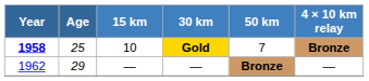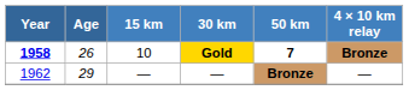 <table class="wikitable" style="font-size:95%; text-align:center; border:grey solid 1px; border-collapse:collapse; background:#ffffff;">
 <tr>
 <th style="background-color:#369; color:white; width:60px;"> Year </th>
 <th style="background-color:#369; color:white; width:40px;"> Age </th>
 <th style="background-color:#4180be; color:white; width:75px;"> 15 km </th>
 <th style="background-color:#4180be; color:white; width:75px;"> 30 km </th>
 <th style="background-color:#4180be; color:white; width:75px;"> 50 km </th>
 <th style="background-color:#4180be; color:white; width:75px;"> 4 × 10 km <br> relay </th>
 </tr>
 <tr>
 <td><strong><a href='#'>1958</a></strong></td>
-<td><em>25</em></td>
+<td><em>26</em></td>
 <td>10</td>
 <td style="background:gold;"><strong>Gold</strong></td>
-<td>7</td>
+<td><strong>7</strong></td>
 <td bgcolor="cc9966"><strong>Bronze</strong></td>
 </tr>
 <tr>
 <td><a href='#'>1962</a></td>
 <td><em>29</em></td>
 <td>—</td>
 <td>—</td>
 <td bgcolor="cc9966"><strong>Bronze</strong></td>
 <td>—</td>
 </tr>
 <tr>
 </tr>
 </table>
